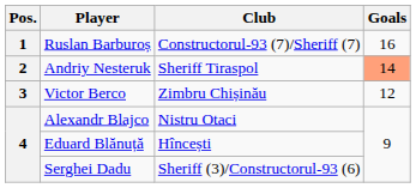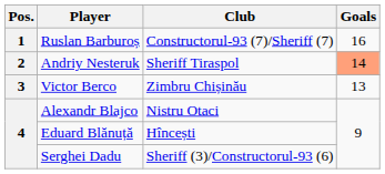 <table class="wikitable">
 <tr>
 <th>Pos.</th>
 <th>Player</th>
 <th>Club</th>
 <th>Goals</th>
 </tr>
 <tr>
 <th align=center>1</th>
 <td> <a href='#'>Ruslan Barburoș</a></td>
 <td><a href='#'>Constructorul-93</a> (7)/<a href='#'>Sheriff</a> (7)</td>
 <td align=center>16</td>
 </tr>
 <tr>
 <th align=center>2</th>
 <td> <a href='#'>Andriy Nesteruk</a></td>
 <td><a href='#'>Sheriff Tiraspol</a></td>
 <td align=center style="background: lightsalmon;">14</td>
 </tr>
 <tr>
 <th align=center>3</th>
 <td> <a href='#'>Victor Berco</a></td>
 <td><a href='#'>Zimbru Chișinău</a></td>
-<td align=center>12</td>
+<td align=center>13</td>
 </tr>
 <tr>
 <th rowspan=3 align=center>4</th>
 <td> <a href='#'>Alexandr Blajco</a></td>
 <td><a href='#'>Nistru Otaci</a></td>
 <td rowspan=3 align=center>9</td>
 </tr>
 <tr>
 <td> <a href='#'>Eduard Blănuță</a></td>
 <td><a href='#'>Hîncești</a></td>
 </tr>
 <tr>
 <td> <a href='#'>Serghei Dadu</a></td>
 <td><a href='#'>Sheriff</a> (3)/<a href='#'>Constructorul-93</a> (6)</td>
 </tr>
 </table>
